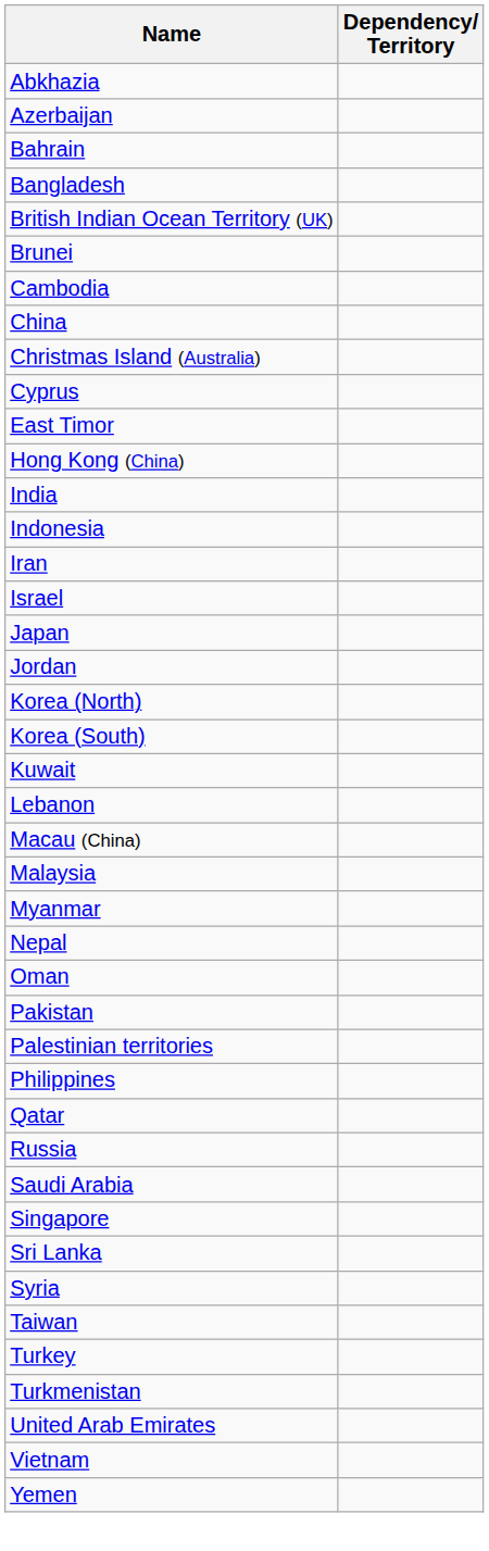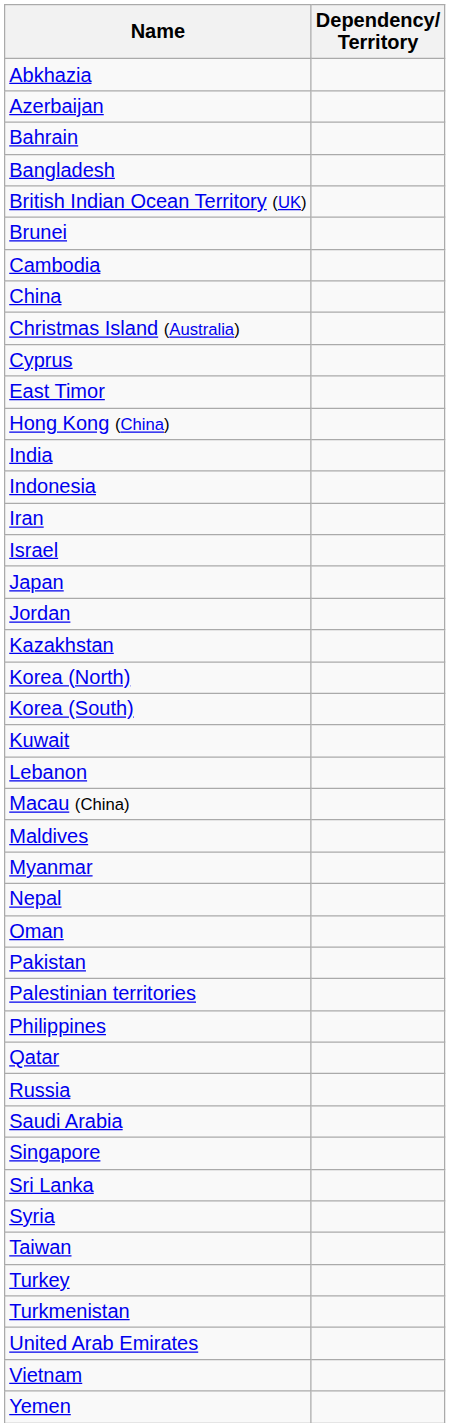 <table class="wikitable sortable">
 <tr>
 <th>Name</th>
 <th>Dependency/<br>Territory</th>
 </tr>
 <tr>
 <td><a href='#'>Abkhazia</a></td>
 <td></td>
 </tr>
 <tr>
 <td><a href='#'>Azerbaijan</a></td>
 <td></td>
 </tr>
 <tr>
 <td><a href='#'>Bahrain</a></td>
 <td></td>
 </tr>
 <tr>
 <td><a href='#'>Bangladesh</a></td>
 <td></td>
 </tr>
 <tr>
 <td><a href='#'>British Indian Ocean Territory</a> <small>(<a href='#'>UK</a>)</small></td>
 <td></td>
 </tr>
 <tr>
 <td><a href='#'>Brunei</a></td>
 <td></td>
 </tr>
 <tr>
 <td><a href='#'>Cambodia</a></td>
 <td></td>
 </tr>
 <tr>
 <td><a href='#'>China</a></td>
 <td></td>
 </tr>
 <tr>
 <td><a href='#'>Christmas Island</a> <small>(<a href='#'>Australia</a>)</small></td>
 <td></td>
 </tr>
 <tr>
 <td><a href='#'>Cyprus</a></td>
 <td></td>
 </tr>
 <tr>
 <td><a href='#'>East Timor</a></td>
 <td></td>
 </tr>
 <tr>
 <td><a href='#'>Hong Kong</a> <small>(<a href='#'>China</a>)</small></td>
 <td></td>
 </tr>
 <tr>
 <td><a href='#'>India</a></td>
 <td></td>
 </tr>
 <tr>
 <td><a href='#'>Indonesia</a></td>
 <td></td>
 </tr>
 <tr>
 <td><a href='#'>Iran</a></td>
 <td></td>
 </tr>
 <tr>
 <td><a href='#'>Israel</a></td>
 <td></td>
 </tr>
 <tr>
 <td><a href='#'>Japan</a></td>
 <td></td>
 </tr>
 <tr>
 <td><a href='#'>Jordan</a></td>
 <td></td>
 </tr>
 <tr>
+<td><a href='#'>Kazakhstan</a></td>
+<td></td>
+</tr>
+<tr>
 <td><a href='#'>Korea (North)</a></td>
 <td></td>
 </tr>
 <tr>
 <td><a href='#'>Korea (South)</a></td>
 <td></td>
 </tr>
 <tr>
 <td><a href='#'>Kuwait</a></td>
 <td></td>
 </tr>
 <tr>
 <td><a href='#'>Lebanon</a></td>
 <td></td>
 </tr>
 <tr>
 <td><a href='#'>Macau</a> <small>(China)</small></td>
 <td></td>
 </tr>
 <tr>
-<td><a href='#'>Malaysia</a></td>
+<td><a href='#'>Maldives</a></td>
 <td></td>
 </tr>
 <tr>
 <td><a href='#'>Myanmar</a></td>
 <td></td>
 </tr>
 <tr>
 <td><a href='#'>Nepal</a></td>
 <td></td>
 </tr>
 <tr>
 <td><a href='#'>Oman</a></td>
 <td></td>
 </tr>
 <tr>
 <td><a href='#'>Pakistan</a></td>
 <td></td>
 </tr>
 <tr>
 <td><a href='#'>Palestinian territories</a></td>
 <td></td>
 </tr>
 <tr>
 <td><a href='#'>Philippines</a></td>
 <td></td>
 </tr>
 <tr>
 <td><a href='#'>Qatar</a></td>
 <td></td>
 </tr>
 <tr>
 <td><a href='#'>Russia</a></td>
 <td></td>
 </tr>
 <tr>
 <td><a href='#'>Saudi Arabia</a></td>
 <td></td>
 </tr>
 <tr>
 <td><a href='#'>Singapore</a></td>
 <td></td>
 </tr>
 <tr>
 <td><a href='#'>Sri Lanka</a></td>
 <td></td>
 </tr>
 <tr>
 <td><a href='#'>Syria</a></td>
 <td></td>
 </tr>
 <tr>
 <td><a href='#'>Taiwan</a></td>
 <td> </td>
 </tr>
 <tr>
 <td><a href='#'>Turkey</a></td>
 <td></td>
 </tr>
 <tr>
 <td><a href='#'>Turkmenistan</a></td>
 <td></td>
 </tr>
 <tr>
 <td><a href='#'>United Arab Emirates</a></td>
 <td></td>
 </tr>
 <tr>
 <td><a href='#'>Vietnam</a></td>
 <td></td>
 </tr>
 <tr>
 <td><a href='#'>Yemen</a></td>
 <td></td>
 </tr>
 </table>
